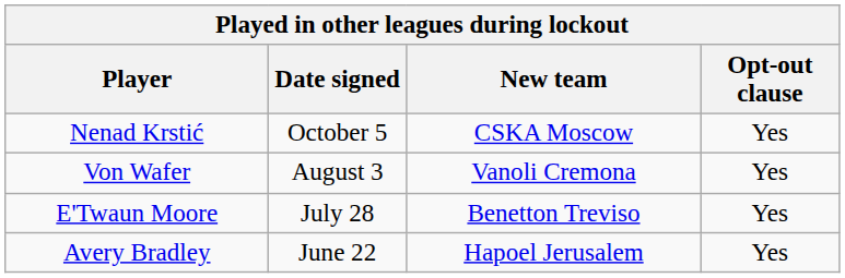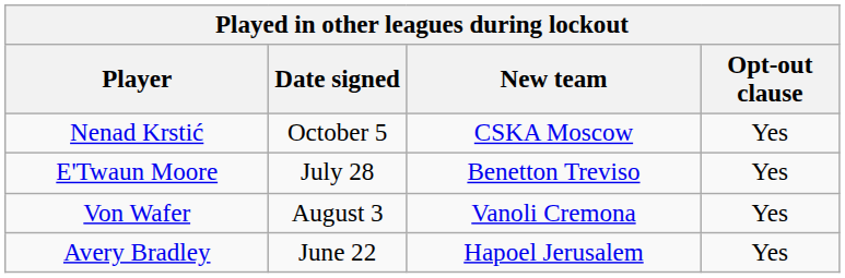 <table class="wikitable" style="text-align:center">
 <tr>
 <th colspan=4>Played in other leagues during lockout</th>
 </tr>
 <tr>
 <th style="width:160px">Player</th>
 <th style="width:80px">Date signed</th>
 <th style="width:180px">New team</th>
 <th style="width:80px">Opt-out clause</th>
 </tr>
 <tr>
 <td><a href='#'>Nenad Krstić</a></td>
 <td>October 5</td>
 <td><a href='#'>CSKA Moscow</a> </td>
 <td>Yes</td>
 </tr>
 <tr>
+<td><a href='#'>E'Twaun Moore</a></td>
+<td>July 28</td>
+<td><a href='#'>Benetton Treviso</a> </td>
+<td>Yes</td>
+</tr>
+<tr>
 <td><a href='#'>Von Wafer</a></td>
 <td>August 3</td>
 <td><a href='#'>Vanoli Cremona</a> </td>
-<td>Yes</td>
-</tr>
-<tr>
-<td><a href='#'>E'Twaun Moore</a></td>
-<td>July 28</td>
-<td><a href='#'>Benetton Treviso</a> </td>
 <td>Yes</td>
 </tr>
 <tr>
 <td><a href='#'>Avery Bradley</a></td>
 <td>June 22</td>
 <td><a href='#'>Hapoel Jerusalem</a> </td>
 <td>Yes</td>
 </tr>
 </table>
